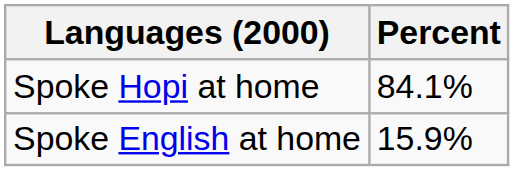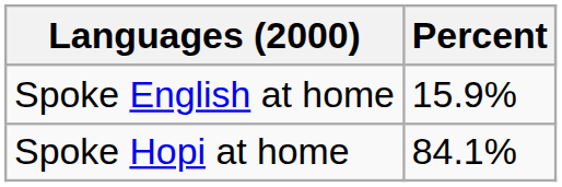 <table class="wikitable sortable collapsible" style="font-size: 90%;">
 <tr>
 <th>Languages (2000) </th>
 <th>Percent</th>
 </tr>
 <tr>
+<td>Spoke <a href='#'>English</a> at home</td>
+<td>15.9%</td>
+</tr>
+<tr>
 <td>Spoke <a href='#'>Hopi</a> at home</td>
 <td>84.1%</td>
 </tr>
-<tr>
-<td>Spoke <a href='#'>English</a> at home</td>
-<td>15.9%</td>
-</tr>
 </table>
